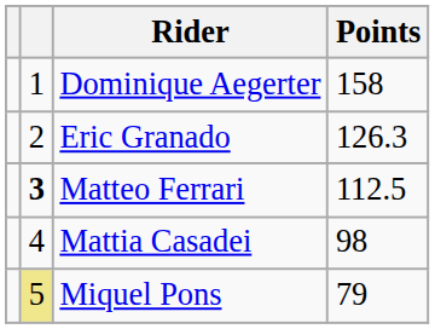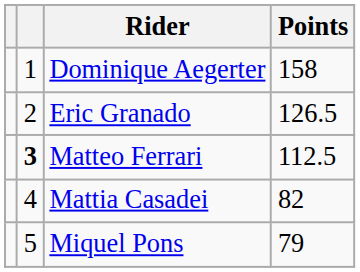 <table class="wikitable" style="font-size: 85%;">
 <tr>
 <th></th>
 <th></th>
 <th>Rider</th>
 <th>Points</th>
 </tr>
 <tr>
 <td></td>
 <td align=center>1</td>
 <td> <a href='#'>Dominique Aegerter</a></td>
 <td align=left>158</td>
 </tr>
 <tr>
 <td></td>
 <td align=center>2</td>
 <td> <a href='#'>Eric Granado</a></td>
-<td align=left>126.3</td>
+<td align=left>126.5</td>
 </tr>
 <tr>
 <td></td>
 <td align=center><strong>3</strong></td>
 <td> <a href='#'>Matteo Ferrari</a></td>
 <td align=left>112.5</td>
 </tr>
 <tr>
 <td></td>
 <td align=center>4</td>
 <td> <a href='#'>Mattia Casadei</a></td>
-<td align=left>98</td>
+<td align=left>82</td>
 </tr>
 <tr>
 <td></td>
-<td align=center style="background: khaki;">5</td>
+<td align=center>5</td>
 <td> <a href='#'>Miquel Pons</a></td>
 <td align=left>79</td>
 </tr>
 </table>
